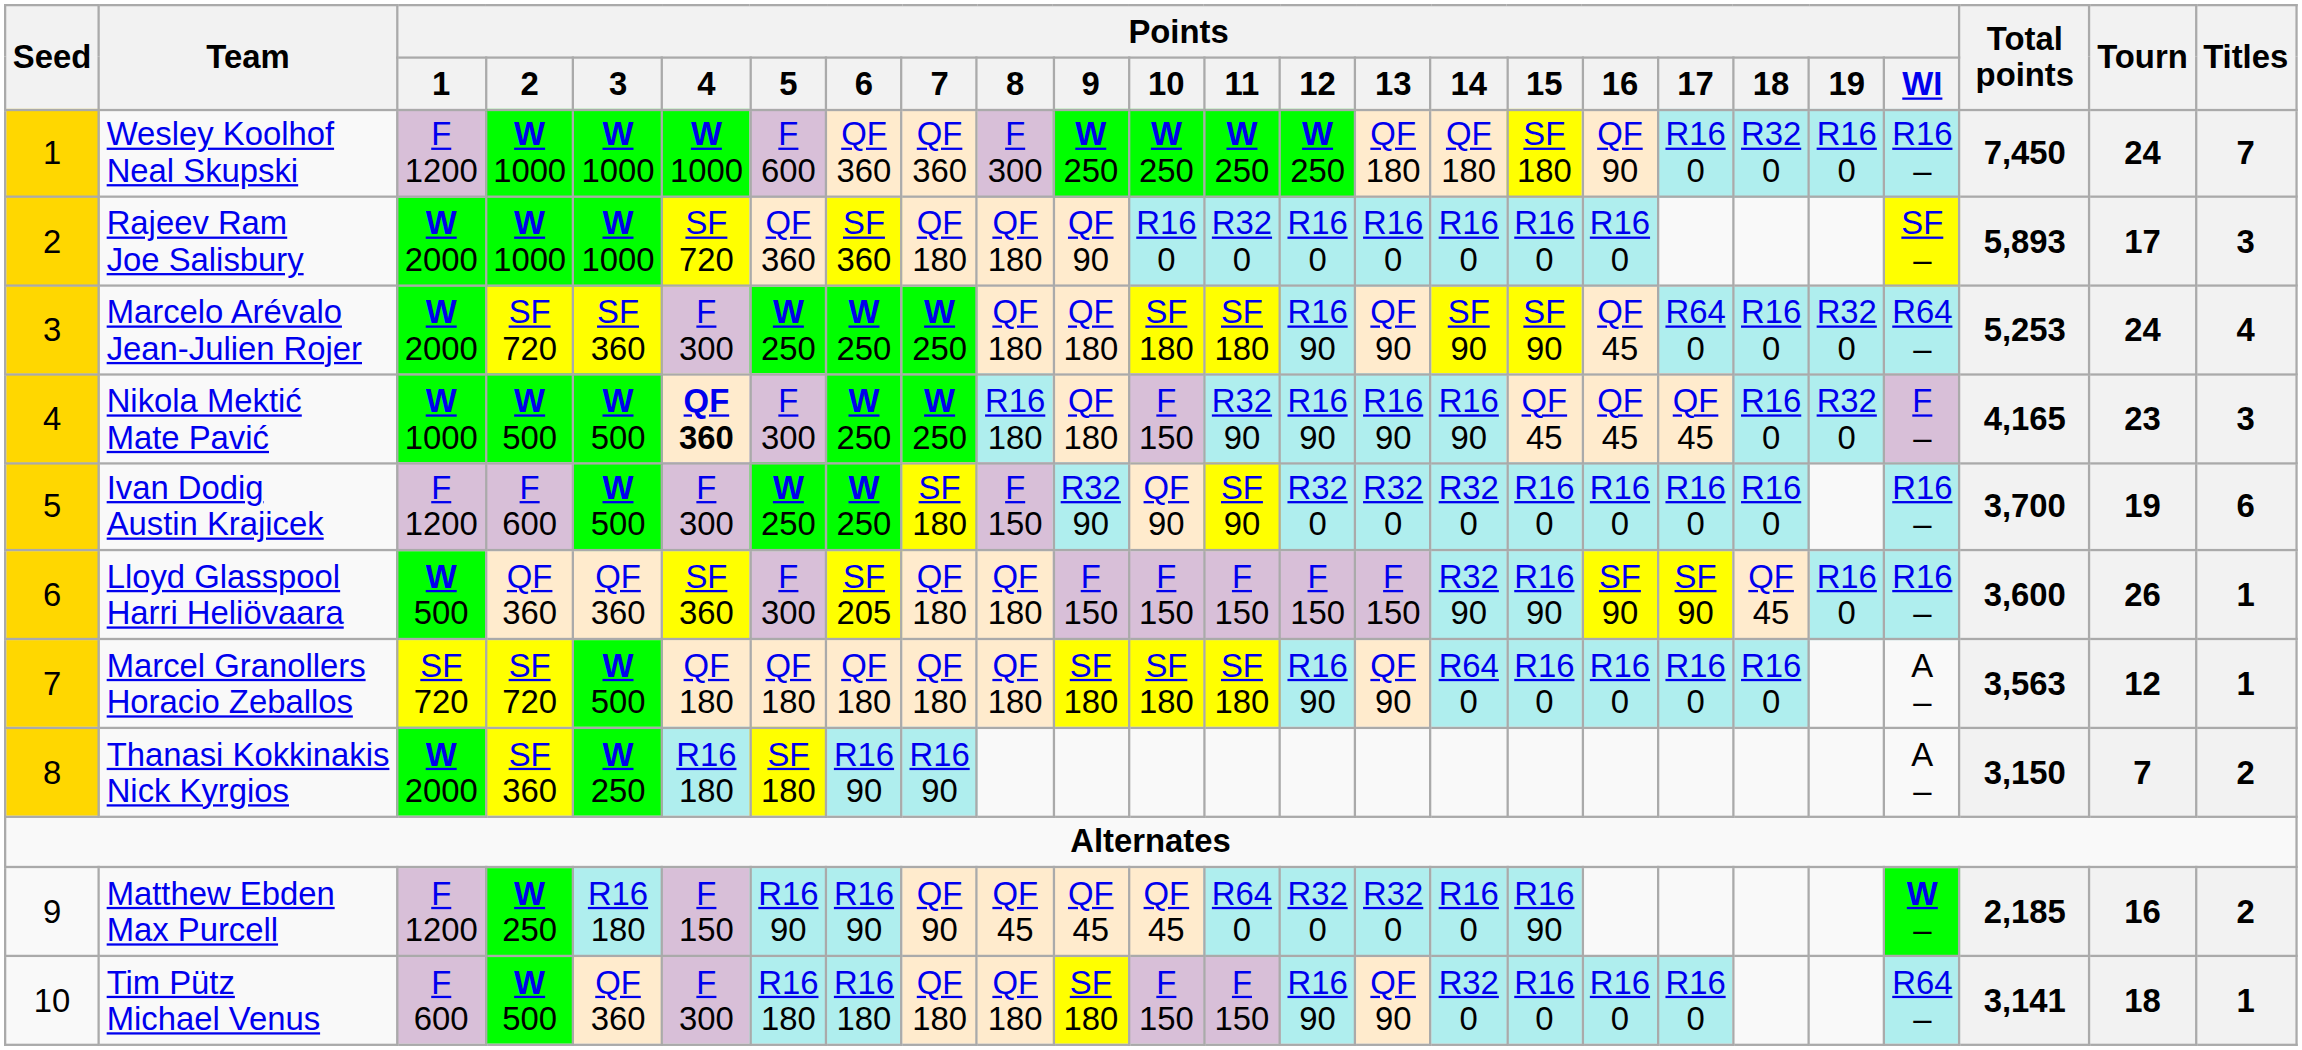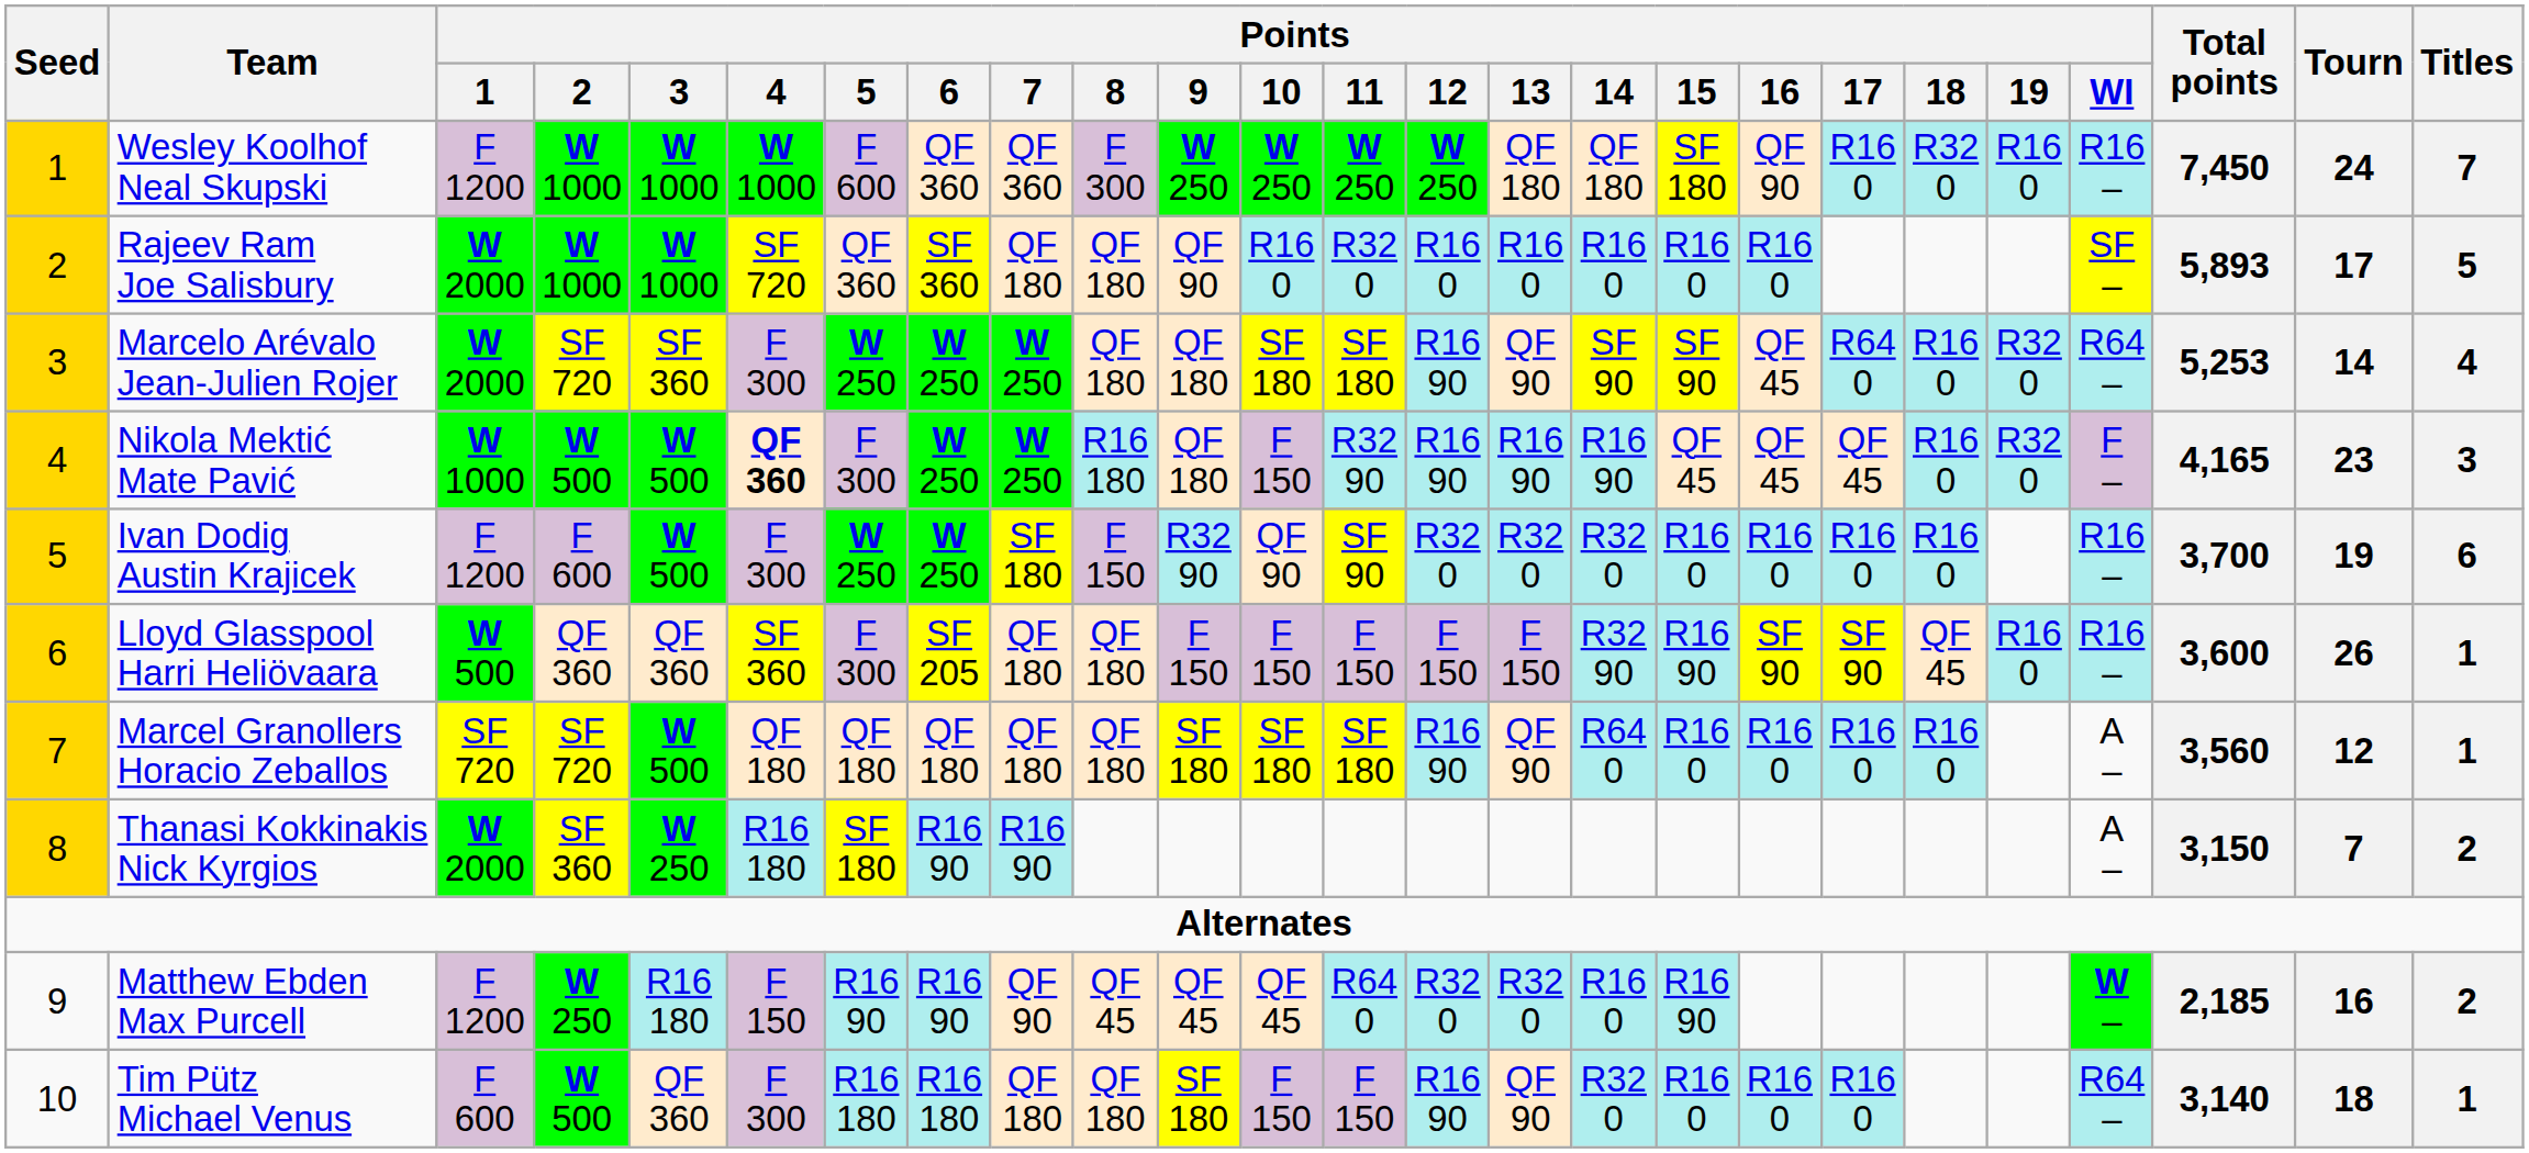 <table class="wikitable nowrap" style=font-size:90%;text-align:center>
 <tr>
 <th rowspan=2>Seed</th>
 <th rowspan=2>Team</th>
 <th colspan=20>Points</th>
 <th rowspan=2 width=50>Total<br>points</th>
 <th rowspan=2>Tourn</th>
 <th rowspan=2>Titles</th>
 </tr>
 <tr>
 <th width="25">1</th>
 <th width="25">2</th>
 <th width="25">3</th>
 <th width="25">4</th>
 <th width="25">5</th>
 <th width="25">6</th>
 <th width="25">7</th>
 <th width="25">8</th>
 <th width="25">9</th>
 <th width="25">10</th>
 <th width="25">11</th>
 <th width="25">12</th>
 <th width="25">13</th>
 <th width="25">14</th>
 <th width="25">15</th>
 <th width="25">16</th>
 <th width="25">17</th>
 <th width="25">18</th>
 <th width="25">19</th>
 <th width="25"><a href='#'>WI</a></th>
 </tr>
 <tr>
 <td bgcolor="gold">1</td>
 <td align="left"> <a href='#'>Wesley Koolhof</a><br> <a href='#'>Neal Skupski</a></td>
 <td bgcolor="thistle"><a href='#'>F</a><br>1200</td>
 <td bgcolor="lime"><a href='#'><strong>W</strong></a><br>1000</td>
 <td bgcolor="lime"><a href='#'><strong>W</strong></a><br>1000</td>
 <td bgcolor="lime"><a href='#'><strong>W</strong></a><br>1000</td>
 <td bgcolor="thistle"><a href='#'>F</a><br>600</td>
 <td bgcolor="ffebcd"><a href='#'>QF</a><br>360</td>
 <td bgcolor="ffebcd"><a href='#'>QF</a><br>360</td>
 <td bgcolor="thistle"><a href='#'>F</a><br>300</td>
 <td bgcolor="lime"><a href='#'><strong>W</strong></a><br>250</td>
 <td bgcolor="lime"><a href='#'><strong>W</strong></a><br>250</td>
 <td bgcolor="lime"><a href='#'><strong>W</strong></a><br>250</td>
 <td bgcolor="lime"><a href='#'><strong>W</strong></a><br>250</td>
 <td bgcolor="ffebcd"><a href='#'>QF</a><br>180</td>
 <td bgcolor="ffebcd"><a href='#'>QF</a><br>180</td>
 <td bgcolor="yellow"><a href='#'>SF</a><br>180</td>
 <td bgcolor="ffebcd"><a href='#'>QF</a><br>90</td>
 <td bgcolor="afeeee"><a href='#'>R16</a><br>0</td>
 <td bgcolor="afeeee"><a href='#'>R32</a><br>0</td>
 <td bgcolor="afeeee"><a href='#'>R16</a><br>0</td>
 <td bgcolor="afeeee"><a href='#'>R16</a><br>–</td>
 <th>7,450</th>
 <th>24</th>
 <th>7</th>
 </tr>
 <tr>
 <td bgcolor="gold">2</td>
 <td align="left"> <a href='#'>Rajeev Ram</a><br> <a href='#'>Joe Salisbury</a></td>
 <td bgcolor="lime"><a href='#'><strong>W</strong></a><br>2000</td>
 <td bgcolor="lime"><a href='#'><strong>W</strong></a><br>1000</td>
 <td bgcolor="lime"><a href='#'><strong>W</strong></a><br>1000</td>
 <td bgcolor="yellow"><a href='#'>SF</a><br>720</td>
 <td bgcolor="ffebcd"><a href='#'>QF</a><br>360</td>
 <td bgcolor="yellow"><a href='#'>SF</a><br>360</td>
 <td bgcolor="ffebcd"><a href='#'>QF</a><br>180</td>
 <td bgcolor="ffebcd"><a href='#'>QF</a><br>180</td>
 <td bgcolor="ffebcd"><a href='#'>QF</a><br>90</td>
 <td bgcolor="afeeee"><a href='#'>R16</a><br>0</td>
 <td bgcolor="afeeee"><a href='#'>R32</a><br>0</td>
 <td bgcolor="afeeee"><a href='#'>R16</a><br>0</td>
 <td bgcolor="afeeee"><a href='#'>R16</a><br>0</td>
 <td bgcolor="afeeee"><a href='#'>R16</a><br>0</td>
 <td bgcolor="afeeee"><a href='#'>R16</a><br>0</td>
 <td bgcolor="afeeee"><a href='#'>R16</a><br>0</td>
 <td></td>
 <td></td>
 <td></td>
 <td bgcolor="yellow"><a href='#'>SF</a><br>–</td>
 <th>5,893</th>
 <th>17</th>
-<th>3</th>
+<th>5</th>
 </tr>
 <tr>
 <td bgcolor="gold">3</td>
 <td align="left"> <a href='#'>Marcelo Arévalo</a><br> <a href='#'>Jean-Julien Rojer</a></td>
 <td bgcolor="lime"><a href='#'><strong>W</strong></a><br>2000</td>
 <td bgcolor="yellow"><a href='#'>SF</a><br>720</td>
 <td bgcolor="yellow"><a href='#'>SF</a><br>360</td>
 <td bgcolor="thistle"><a href='#'>F</a><br>300</td>
 <td bgcolor="lime"><a href='#'><strong>W</strong></a><br>250</td>
 <td bgcolor="lime"><a href='#'><strong>W</strong></a><br>250</td>
 <td bgcolor="lime"><a href='#'><strong>W</strong></a><br>250</td>
 <td bgcolor="ffebcd"><a href='#'>QF</a><br>180</td>
 <td bgcolor="ffebcd"><a href='#'>QF</a><br>180</td>
 <td bgcolor="yellow"><a href='#'>SF</a><br>180</td>
 <td bgcolor="yellow"><a href='#'>SF</a><br>180</td>
 <td bgcolor="afeeee"><a href='#'>R16</a><br>90</td>
 <td bgcolor="ffebcd"><a href='#'>QF</a><br>90</td>
 <td bgcolor="yellow"><a href='#'>SF</a><br>90</td>
 <td bgcolor="yellow"><a href='#'>SF</a><br>90</td>
 <td bgcolor="ffebcd"><a href='#'>QF</a><br>45</td>
 <td bgcolor="afeeee"><a href='#'>R64</a><br>0</td>
 <td bgcolor="afeeee"><a href='#'>R16</a><br>0</td>
 <td bgcolor="afeeee"><a href='#'>R32</a><br>0</td>
 <td bgcolor="afeeee"><a href='#'>R64</a><br>–</td>
 <th>5,253</th>
-<th>24</th>
+<th>14</th>
 <th>4</th>
 </tr>
 <tr>
 <td bgcolor="gold">4</td>
 <td align="left"> <a href='#'>Nikola Mektić</a><br> <a href='#'>Mate Pavić</a></td>
 <td bgcolor="lime"><a href='#'><strong>W</strong></a><br>1000</td>
 <td bgcolor="lime"><a href='#'><strong>W</strong></a><br>500</td>
 <td bgcolor="lime"><a href='#'><strong>W</strong></a><br>500</td>
 <td bgcolor="ffebcd"><strong><a href='#'>QF</a><br>360</strong></td>
 <td bgcolor="thistle"><a href='#'>F</a><br>300</td>
 <td bgcolor="lime"><a href='#'><strong>W</strong></a><br>250</td>
 <td bgcolor="lime"><a href='#'><strong>W</strong></a><br>250</td>
 <td bgcolor="afeeee"><a href='#'>R16</a><br>180</td>
 <td bgcolor="ffebcd"><a href='#'>QF</a><br>180</td>
 <td bgcolor="thistle"><a href='#'>F</a><br>150</td>
 <td bgcolor="afeeee"><a href='#'>R32</a><br>90</td>
 <td bgcolor="afeeee"><a href='#'>R16</a><br>90</td>
 <td bgcolor="afeeee"><a href='#'>R16</a><br>90</td>
 <td bgcolor="afeeee"><a href='#'>R16</a><br>90</td>
 <td bgcolor="ffebcd"><a href='#'>QF</a><br>45</td>
 <td bgcolor="ffebcd"><a href='#'>QF</a><br>45</td>
 <td bgcolor="ffebcd"><a href='#'>QF</a><br>45</td>
 <td bgcolor="afeeee"><a href='#'>R16</a><br>0</td>
 <td bgcolor="afeeee"><a href='#'>R32</a><br>0</td>
 <td bgcolor="thistle"><a href='#'>F</a><br>–</td>
 <th>4,165</th>
 <th>23</th>
 <th>3</th>
 </tr>
 <tr>
 <td bgcolor="gold">5</td>
 <td align="left"> <a href='#'>Ivan Dodig</a><br> <a href='#'>Austin Krajicek</a></td>
 <td bgcolor="thistle"><a href='#'>F</a><br>1200</td>
 <td bgcolor="thistle"><a href='#'>F</a><br>600</td>
 <td bgcolor="lime"><a href='#'><strong>W</strong></a><br>500</td>
 <td bgcolor="thistle"><a href='#'>F</a><br>300</td>
 <td bgcolor="lime"><a href='#'><strong>W</strong></a><br>250</td>
 <td bgcolor="lime"><a href='#'><strong>W</strong></a><br>250</td>
 <td bgcolor="yellow"><a href='#'>SF</a><br>180</td>
 <td bgcolor="thistle"><a href='#'>F</a><br>150</td>
 <td bgcolor="afeeee"><a href='#'>R32</a><br>90</td>
 <td bgcolor="ffebcd"><a href='#'>QF</a><br>90</td>
 <td bgcolor="yellow"><a href='#'>SF</a><br>90</td>
 <td bgcolor="afeeee"><a href='#'>R32</a><br>0</td>
 <td bgcolor="afeeee"><a href='#'>R32</a><br>0</td>
 <td bgcolor="afeeee"><a href='#'>R32</a><br>0</td>
 <td bgcolor="afeeee"><a href='#'>R16</a><br>0</td>
 <td bgcolor="afeeee"><a href='#'>R16</a><br>0</td>
 <td bgcolor="afeeee"><a href='#'>R16</a><br>0</td>
 <td bgcolor="afeeee"><a href='#'>R16</a><br>0</td>
 <td></td>
 <td bgcolor="afeeee"><a href='#'>R16</a><br>–</td>
 <th>3,700</th>
 <th>19</th>
 <th>6</th>
 </tr>
 <tr>
 <td bgcolor="gold">6</td>
 <td align="left"> <a href='#'>Lloyd Glasspool</a><br> <a href='#'>Harri Heliövaara</a></td>
 <td bgcolor="lime"><a href='#'><strong>W</strong></a><br>500</td>
 <td bgcolor="ffebcd"><a href='#'>QF</a><br>360</td>
 <td bgcolor="ffebcd"><a href='#'>QF</a><br>360</td>
 <td bgcolor="yellow"><a href='#'>SF</a><br>360</td>
 <td bgcolor="thistle"><a href='#'>F</a><br>300</td>
 <td bgcolor="yellow"><a href='#'>SF</a><br>205</td>
 <td bgcolor="ffebcd"><a href='#'>QF</a><br>180</td>
 <td bgcolor="ffebcd"><a href='#'>QF</a><br>180</td>
 <td bgcolor="thistle"><a href='#'>F</a><br>150</td>
 <td bgcolor="thistle"><a href='#'>F</a><br>150</td>
 <td bgcolor="thistle"><a href='#'>F</a><br>150</td>
 <td bgcolor="thistle"><a href='#'>F</a><br>150</td>
 <td bgcolor="thistle"><a href='#'>F</a><br>150</td>
 <td bgcolor="afeeee"><a href='#'>R32</a><br>90</td>
 <td bgcolor="afeeee"><a href='#'>R16</a><br>90</td>
 <td bgcolor="yellow"><a href='#'>SF</a><br>90</td>
 <td bgcolor="yellow"><a href='#'>SF</a><br>90</td>
 <td bgcolor="ffebcd"><a href='#'>QF</a><br>45</td>
 <td bgcolor="afeeee"><a href='#'>R16</a><br>0</td>
 <td bgcolor="afeeee"><a href='#'>R16</a><br>–</td>
 <th>3,600</th>
 <th>26</th>
 <th>1</th>
 </tr>
 <tr>
 <td bgcolor="gold">7</td>
 <td align="left"> <a href='#'>Marcel Granollers</a><br> <a href='#'>Horacio Zeballos</a></td>
 <td bgcolor="yellow"><a href='#'>SF</a><br>720</td>
 <td bgcolor="yellow"><a href='#'>SF</a><br>720</td>
 <td bgcolor="lime"><a href='#'><strong>W</strong></a><br>500</td>
 <td bgcolor="ffebcd"><a href='#'>QF</a><br>180</td>
 <td bgcolor="ffebcd"><a href='#'>QF</a><br>180</td>
 <td bgcolor="ffebcd"><a href='#'>QF</a><br>180</td>
 <td bgcolor="ffebcd"><a href='#'>QF</a><br>180</td>
 <td bgcolor="ffebcd"><a href='#'>QF</a><br>180</td>
 <td bgcolor="yellow"><a href='#'>SF</a><br>180</td>
 <td bgcolor="yellow"><a href='#'>SF</a><br>180</td>
 <td bgcolor="yellow"><a href='#'>SF</a><br>180</td>
 <td bgcolor="afeeee"><a href='#'>R16</a><br>90</td>
 <td bgcolor="ffebcd"><a href='#'>QF</a><br>90</td>
 <td bgcolor="afeeee"><a href='#'>R64</a><br>0</td>
 <td bgcolor="afeeee"><a href='#'>R16</a><br>0</td>
 <td bgcolor="afeeee"><a href='#'>R16</a><br>0</td>
 <td bgcolor="afeeee"><a href='#'>R16</a><br>0</td>
 <td bgcolor="afeeee"><a href='#'>R16</a><br>0</td>
 <td></td>
 <td>A<br>–</td>
-<th>3,563</th>
+<th>3,560</th>
 <th>12</th>
 <th>1</th>
 </tr>
 <tr>
 <td bgcolor="gold">8</td>
 <td align="left"> <a href='#'>Thanasi Kokkinakis</a><br> <a href='#'>Nick Kyrgios</a></td>
 <td bgcolor="lime"><a href='#'><strong>W</strong></a><br>2000</td>
 <td bgcolor="yellow"><a href='#'>SF</a><br>360</td>
 <td bgcolor=lime><a href='#'><strong>W</strong></a><br>250</td>
 <td bgcolor="afeeee"><a href='#'>R16</a><br>180</td>
 <td bgcolor="yellow"><a href='#'>SF</a><br>180</td>
 <td bgcolor="afeeee"><a href='#'>R16</a><br>90</td>
 <td bgcolor="afeeee"><a href='#'>R16</a><br>90</td>
 <td></td>
 <td></td>
 <td></td>
 <td></td>
 <td></td>
 <td></td>
 <td></td>
 <td></td>
 <td></td>
 <td></td>
 <td></td>
 <td></td>
 <td>A<br>–</td>
 <th>3,150</th>
 <th>7</th>
 <th>2</th>
 </tr>
 <tr>
 <td colspan="25"><strong>Alternates</strong></td>
 </tr>
 <tr>
 <td>9</td>
 <td align="left"> <a href='#'>Matthew Ebden</a><br> <a href='#'>Max Purcell</a></td>
 <td bgcolor="thistle"><a href='#'>F</a><br>1200</td>
 <td bgcolor="lime"><a href='#'><strong>W</strong></a><br>250</td>
 <td bgcolor="afeeee"><a href='#'>R16</a><br>180</td>
 <td bgcolor="thistle"><a href='#'>F</a><br>150</td>
 <td bgcolor="afeeee"><a href='#'>R16</a><br>90</td>
 <td bgcolor="afeeee"><a href='#'>R16</a><br>90</td>
 <td bgcolor="ffebcd"><a href='#'>QF</a><br>90</td>
 <td bgcolor="ffebcd"><a href='#'>QF</a><br>45</td>
 <td bgcolor="ffebcd"><a href='#'>QF</a><br>45</td>
 <td bgcolor="ffebcd"><a href='#'>QF</a><br>45</td>
 <td bgcolor="afeeee"><a href='#'>R64</a><br>0</td>
 <td bgcolor="afeeee"><a href='#'>R32</a><br>0</td>
 <td bgcolor="afeeee"><a href='#'>R32</a><br>0</td>
 <td bgcolor="afeeee"><a href='#'>R16</a><br>0</td>
 <td bgcolor="afeeee"><a href='#'>R16</a><br>90</td>
 <td></td>
 <td></td>
 <td></td>
 <td></td>
 <td bgcolor="lime"><a href='#'><strong>W</strong></a><br>–</td>
 <th>2,185</th>
 <th>16</th>
 <th>2</th>
 </tr>
 <tr>
 <td>10</td>
 <td align="left"> <a href='#'>Tim Pütz</a><br> <a href='#'>Michael Venus</a></td>
 <td bgcolor="thistle"><a href='#'>F</a><br>600</td>
 <td bgcolor="lime"><a href='#'><strong>W</strong></a><br>500</td>
 <td bgcolor="ffebcd"><a href='#'>QF</a><br>360</td>
 <td bgcolor="thistle"><a href='#'>F</a><br>300</td>
 <td bgcolor="afeeee"><a href='#'>R16</a><br>180</td>
 <td bgcolor="afeeee"><a href='#'>R16</a><br>180</td>
 <td bgcolor="ffebcd"><a href='#'>QF</a><br>180</td>
 <td bgcolor="ffebcd"><a href='#'>QF</a><br>180</td>
 <td bgcolor="yellow"><a href='#'>SF</a><br>180</td>
 <td bgcolor="thistle"><a href='#'>F</a><br>150</td>
 <td bgcolor="thistle"><a href='#'>F</a><br>150</td>
 <td bgcolor="afeeee"><a href='#'>R16</a><br>90</td>
 <td bgcolor="ffebcd"><a href='#'>QF</a><br>90</td>
 <td bgcolor="afeeee"><a href='#'>R32</a><br>0</td>
 <td bgcolor="afeeee"><a href='#'>R16</a><br>0</td>
 <td bgcolor="afeeee"><a href='#'>R16</a><br>0</td>
 <td bgcolor="afeeee"><a href='#'>R16</a><br>0</td>
 <td></td>
 <td></td>
 <td bgcolor="afeeee"><a href='#'>R64</a><br>–</td>
-<th>3,141</th>
+<th>3,140</th>
 <th>18</th>
 <th>1</th>
 </tr>
 </table>
